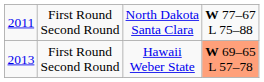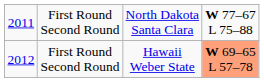 <table class=wikitable style="text-align:center">
 <tr>
 <td><a href='#'>2011</a></td>
 <td>First Round<br>Second Round</td>
 <td><a href='#'>North Dakota</a><br><a href='#'>Santa Clara</a></td>
 <td><strong>W</strong> 77–67<br>L 75–88</td>
 </tr>
 <tr>
-<td><a href='#'>2013</a></td>
+<td><a href='#'>2012</a></td>
 <td>First Round<br>Second Round</td>
 <td><a href='#'>Hawaii</a><br><a href='#'>Weber State</a></td>
 <td style="background: lightsalmon;"><strong>W</strong> 69–65<br>L 57–78</td>
 </tr>
 </table>
